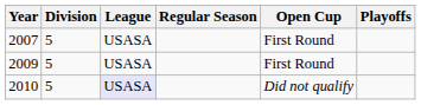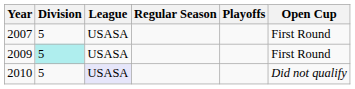 <table class="wikitable">
 <tr>
 <th>Year</th>
 <th>Division</th>
 <th>League</th>
 <th>Regular Season</th>
+<th>Playoffs</th>
 <th>Open Cup</th>
-<th>Playoffs</th>
 </tr>
 <tr>
 <td>2007</td>
 <td>5</td>
 <td>USASA</td>
 <td></td>
+<td></td>
 <td>First Round</td>
-<td></td>
 </tr>
 <tr>
 <td>2009</td>
-<td>5</td>
+<td style="background: paleturquoise;">5</td>
 <td>USASA</td>
 <td></td>
+<td></td>
 <td>First Round</td>
-<td></td>
 </tr>
 <tr>
 <td>2010</td>
 <td>5</td>
 <td style="background: lavender;">USASA</td>
 <td></td>
+<td></td>
 <td><em>Did not qualify</em></td>
-<td></td>
 </tr>
 </table>
